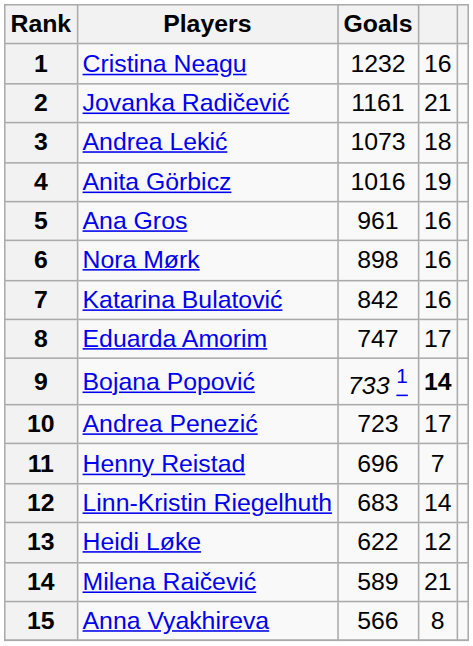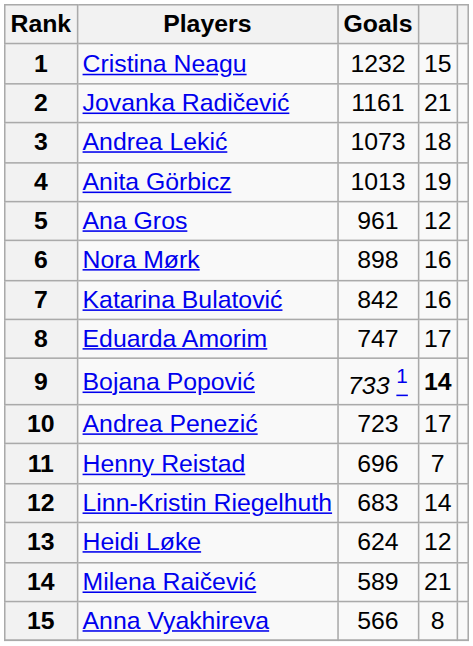 <table class="wikitable">
 <tr>
 <th>Rank</th>
 <th>Players</th>
 <th>Goals</th>
 <th><small></small></th>
 <th><small></small></th>
 </tr>
 <tr>
 <th rowspan="1">1</th>
 <td align=left> <a href='#'>Cristina Neagu</a></td>
 <td align=center>1232</td>
-<td align=center>16</td>
+<td align=center>15</td>
 <td></td>
 </tr>
 <tr>
 <th rowspan="1">2</th>
 <td align=left> <a href='#'>Jovanka Radičević</a></td>
 <td align=center>1161</td>
 <td align=center>21</td>
 <td></td>
 </tr>
 <tr>
 <th rowspan="1">3</th>
 <td align=left> <a href='#'>Andrea Lekić</a></td>
 <td align=center>1073</td>
 <td align=center>18</td>
 <td></td>
 </tr>
 <tr>
 <th rowspan="1">4</th>
 <td align=left> <a href='#'>Anita Görbicz</a></td>
-<td align=center>1016</td>
+<td align=center>1013</td>
 <td align=center>19</td>
 <td></td>
 </tr>
 <tr>
 <th rowspan="1">5</th>
 <td align=left> <a href='#'>Ana Gros</a></td>
 <td align=center>961</td>
-<td align=center>16</td>
+<td align=center>12</td>
 <td></td>
 </tr>
 <tr>
 <th rowspan="1">6</th>
 <td align=left> <a href='#'>Nora Mørk</a></td>
 <td align=center>898</td>
 <td align=center>16</td>
 <td></td>
 </tr>
 <tr>
 <th rowspan="1">7</th>
 <td align=left> <a href='#'>Katarina Bulatović</a></td>
 <td align=center>842</td>
 <td align=center>16</td>
 <td></td>
 </tr>
 <tr>
 <th rowspan="1">8</th>
 <td align=left> <a href='#'>Eduarda Amorim</a></td>
 <td align=center>747</td>
 <td align=center>17</td>
 <td></td>
 </tr>
 <tr>
 <th rowspan="1">9</th>
 <td align=left> <a href='#'>Bojana Popović</a></td>
 <td align=center><em>733</em> <a href='#'><sup>1</sup></a></td>
 <td align=center><strong>14</strong></td>
 <td></td>
 </tr>
 <tr>
 <th rowspan="1">10</th>
 <td align=left> <a href='#'>Andrea Penezić</a></td>
 <td align=center>723</td>
 <td align=center>17</td>
 <td></td>
 </tr>
 <tr>
 <th rowspan="1">11</th>
 <td align=left> <a href='#'>Henny Reistad</a></td>
 <td align=center>696</td>
 <td align=center>7</td>
 <td></td>
 </tr>
 <tr>
 <th rowspan="1">12</th>
 <td align=left> <a href='#'>Linn-Kristin Riegelhuth</a></td>
 <td align=center>683</td>
 <td align=center>14</td>
 <td></td>
 </tr>
 <tr>
 <th rowspan="1">13</th>
 <td align=left> <a href='#'>Heidi Løke</a></td>
-<td align=center>622</td>
+<td align=center>624</td>
 <td align=center>12</td>
 <td></td>
 </tr>
 <tr>
 <th rowspan="1">14</th>
 <td align=left> <a href='#'>Milena Raičević</a></td>
 <td align=center>589</td>
 <td align=center>21</td>
 <td></td>
 </tr>
 <tr>
 <th rowspan="1">15</th>
 <td align=left> <a href='#'>Anna Vyakhireva</a></td>
 <td align=center>566</td>
 <td align=center>8</td>
 <td></td>
 </tr>
 <tr>
 </tr>
 </table>
